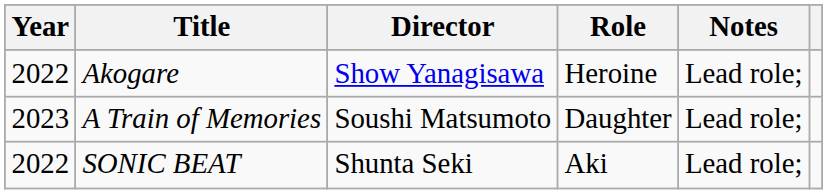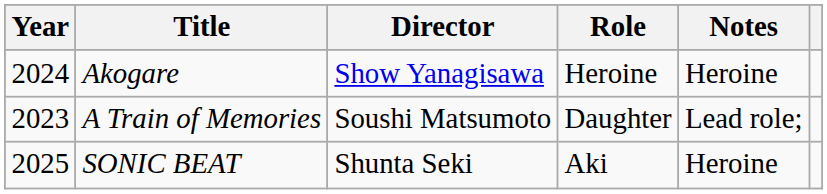 <table class="wikitable">
 <tr>
 <th>Year</th>
 <th>Title</th>
 <th>Director</th>
 <th>Role</th>
 <th>Notes</th>
 <th></th>
 </tr>
 <tr>
-<td>2022</td>
+<td>2024</td>
 <td><em>Akogare</em></td>
 <td><a href='#'>Show Yanagisawa</a></td>
 <td>Heroine</td>
-<td>Lead role; </td>
+<td>Heroine</td>
 <td></td>
 </tr>
 <tr>
 <td>2023</td>
 <td><em>A Train of Memories</em></td>
 <td>Soushi Matsumoto</td>
 <td>Daughter</td>
 <td>Lead role; </td>
 <td></td>
 </tr>
 <tr>
-<td>2022</td>
+<td>2025</td>
 <td><em>SONIC BEAT</em></td>
 <td>Shunta Seki</td>
 <td>Aki</td>
-<td>Lead role; </td>
+<td>Heroine</td>
 <td></td>
 </tr>
 </table>
